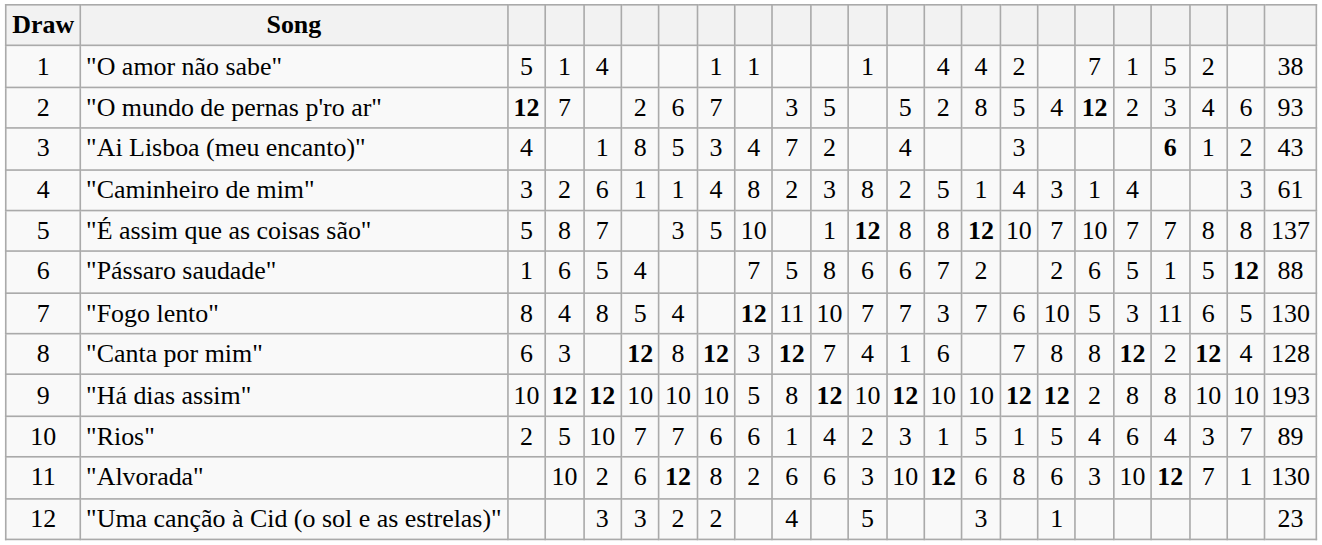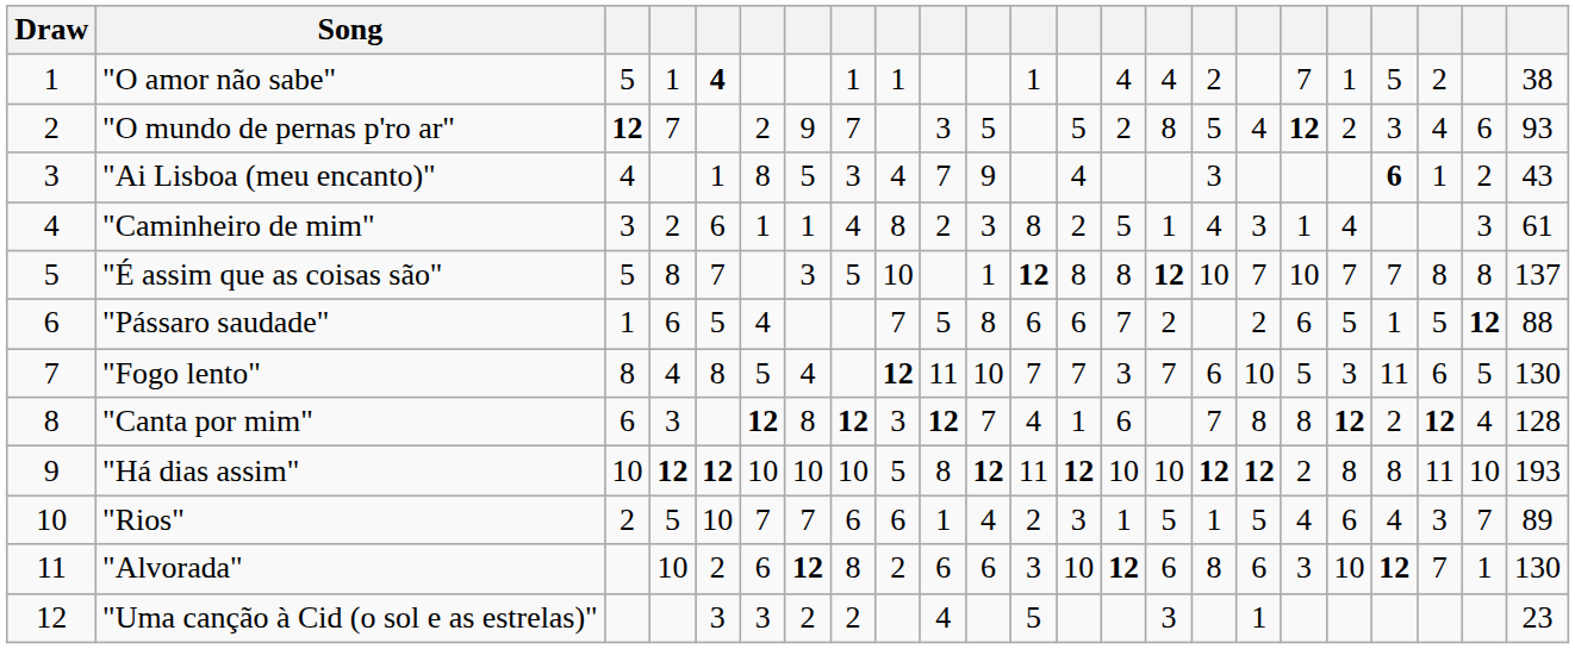 <table class="wikitable collapsible" style="margin: 1em auto 1em auto; text-align:center;">
 <tr>
 <th>Draw</th>
 <th>Song</th>
 <th></th>
 <th></th>
 <th></th>
 <th></th>
 <th></th>
 <th></th>
 <th></th>
 <th></th>
 <th></th>
 <th></th>
 <th></th>
 <th></th>
 <th></th>
 <th></th>
 <th></th>
 <th></th>
 <th></th>
 <th></th>
 <th></th>
 <th></th>
 <th></th>
 </tr>
 <tr>
 <td>1</td>
 <td align="left">"O amor não sabe"</td>
 <td>5</td>
 <td>1</td>
-<td>4</td>
+<td><strong>4</strong></td>
 <td></td>
 <td></td>
 <td>1</td>
 <td>1</td>
 <td></td>
 <td></td>
 <td>1</td>
 <td></td>
 <td>4</td>
 <td>4</td>
 <td>2</td>
 <td></td>
 <td>7</td>
 <td>1</td>
 <td>5</td>
 <td>2</td>
 <td></td>
 <td>38</td>
 </tr>
 <tr>
 <td>2</td>
 <td align="left">"O mundo de pernas p'ro ar"</td>
 <td><strong>12</strong></td>
 <td>7</td>
 <td></td>
 <td>2</td>
-<td>6</td>
+<td>9</td>
 <td>7</td>
 <td></td>
 <td>3</td>
 <td>5</td>
 <td></td>
 <td>5</td>
 <td>2</td>
 <td>8</td>
 <td>5</td>
 <td>4</td>
 <td><strong>12</strong></td>
 <td>2</td>
 <td>3</td>
 <td>4</td>
 <td>6</td>
 <td>93</td>
 </tr>
 <tr>
 <td>3</td>
 <td align="left">"Ai Lisboa (meu encanto)"</td>
 <td>4</td>
 <td></td>
 <td>1</td>
 <td>8</td>
 <td>5</td>
 <td>3</td>
 <td>4</td>
 <td>7</td>
-<td>2</td>
+<td>9</td>
 <td></td>
 <td>4</td>
 <td></td>
 <td></td>
 <td>3</td>
 <td></td>
 <td></td>
 <td></td>
 <td><strong>6</strong></td>
 <td>1</td>
 <td>2</td>
 <td>43</td>
 </tr>
 <tr>
 <td>4</td>
 <td align="left">"Caminheiro de mim"</td>
 <td>3</td>
 <td>2</td>
 <td>6</td>
 <td>1</td>
 <td>1</td>
 <td>4</td>
 <td>8</td>
 <td>2</td>
 <td>3</td>
 <td>8</td>
 <td>2</td>
 <td>5</td>
 <td>1</td>
 <td>4</td>
 <td>3</td>
 <td>1</td>
 <td>4</td>
 <td></td>
 <td></td>
 <td>3</td>
 <td>61</td>
 </tr>
 <tr>
 <td>5</td>
 <td align="left">"É assim que as coisas são"</td>
 <td>5</td>
 <td>8</td>
 <td>7</td>
 <td></td>
 <td>3</td>
 <td>5</td>
 <td>10</td>
 <td></td>
 <td>1</td>
 <td><strong>12</strong></td>
 <td>8</td>
 <td>8</td>
 <td><strong>12</strong></td>
 <td>10</td>
 <td>7</td>
 <td>10</td>
 <td>7</td>
 <td>7</td>
 <td>8</td>
 <td>8</td>
 <td>137</td>
 </tr>
 <tr>
 <td>6</td>
 <td align="left">"Pássaro saudade"</td>
 <td>1</td>
 <td>6</td>
 <td>5</td>
 <td>4</td>
 <td></td>
 <td></td>
 <td>7</td>
 <td>5</td>
 <td>8</td>
 <td>6</td>
 <td>6</td>
 <td>7</td>
 <td>2</td>
 <td></td>
 <td>2</td>
 <td>6</td>
 <td>5</td>
 <td>1</td>
 <td>5</td>
 <td><strong>12</strong></td>
 <td>88</td>
 </tr>
 <tr>
 <td>7</td>
 <td align="left">"Fogo lento"</td>
 <td>8</td>
 <td>4</td>
 <td>8</td>
 <td>5</td>
 <td>4</td>
 <td></td>
 <td><strong>12</strong></td>
 <td>11</td>
 <td>10</td>
 <td>7</td>
 <td>7</td>
 <td>3</td>
 <td>7</td>
 <td>6</td>
 <td>10</td>
 <td>5</td>
 <td>3</td>
 <td>11</td>
 <td>6</td>
 <td>5</td>
 <td>130</td>
 </tr>
 <tr>
 <td>8</td>
 <td align="left">"Canta por mim"</td>
 <td>6</td>
 <td>3</td>
 <td></td>
 <td><strong>12</strong></td>
 <td>8</td>
 <td><strong>12</strong></td>
 <td>3</td>
 <td><strong>12</strong></td>
 <td>7</td>
 <td>4</td>
 <td>1</td>
 <td>6</td>
 <td></td>
 <td>7</td>
 <td>8</td>
 <td>8</td>
 <td><strong>12</strong></td>
 <td>2</td>
 <td><strong>12</strong></td>
 <td>4</td>
 <td>128</td>
 </tr>
 <tr>
 <td>9</td>
 <td align="left">"Há dias assim"</td>
 <td>10</td>
 <td><strong>12</strong></td>
 <td><strong>12</strong></td>
 <td>10</td>
 <td>10</td>
 <td>10</td>
 <td>5</td>
 <td>8</td>
 <td><strong>12</strong></td>
-<td>10</td>
+<td>11</td>
 <td><strong>12</strong></td>
 <td>10</td>
 <td>10</td>
 <td><strong>12</strong></td>
 <td><strong>12</strong></td>
 <td>2</td>
 <td>8</td>
 <td>8</td>
-<td>10</td>
+<td>11</td>
 <td>10</td>
 <td>193</td>
 </tr>
 <tr>
 <td>10</td>
 <td align="left">"Rios"</td>
 <td>2</td>
 <td>5</td>
 <td>10</td>
 <td>7</td>
 <td>7</td>
 <td>6</td>
 <td>6</td>
 <td>1</td>
 <td>4</td>
 <td>2</td>
 <td>3</td>
 <td>1</td>
 <td>5</td>
 <td>1</td>
 <td>5</td>
 <td>4</td>
 <td>6</td>
 <td>4</td>
 <td>3</td>
 <td>7</td>
 <td>89</td>
 </tr>
 <tr>
 <td>11</td>
 <td align="left">"Alvorada"</td>
 <td></td>
 <td>10</td>
 <td>2</td>
 <td>6</td>
 <td><strong>12</strong></td>
 <td>8</td>
 <td>2</td>
 <td>6</td>
 <td>6</td>
 <td>3</td>
 <td>10</td>
 <td><strong>12</strong></td>
 <td>6</td>
 <td>8</td>
 <td>6</td>
 <td>3</td>
 <td>10</td>
 <td><strong>12</strong></td>
 <td>7</td>
 <td>1</td>
 <td>130</td>
 </tr>
 <tr>
 <td>12</td>
 <td align="left">"Uma canção à Cid (o sol e as estrelas)"</td>
 <td></td>
 <td></td>
 <td>3</td>
 <td>3</td>
 <td>2</td>
 <td>2</td>
 <td></td>
 <td>4</td>
 <td></td>
 <td>5</td>
 <td></td>
 <td></td>
 <td>3</td>
 <td></td>
 <td>1</td>
 <td></td>
 <td></td>
 <td></td>
 <td></td>
 <td></td>
 <td>23</td>
 </tr>
 </table>
